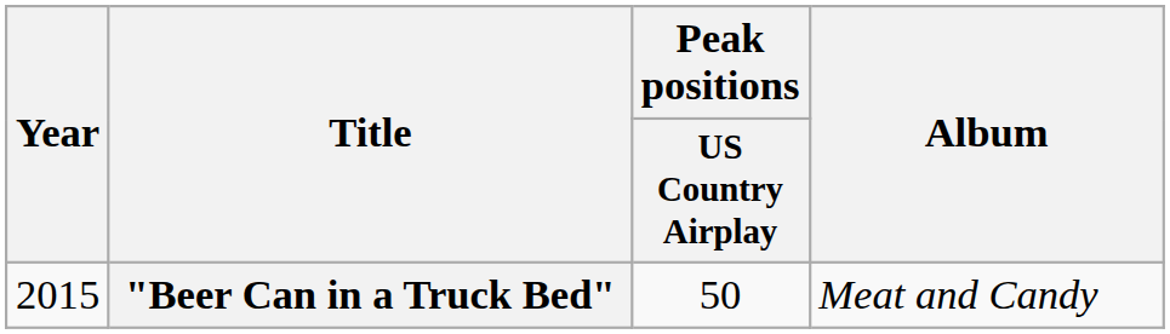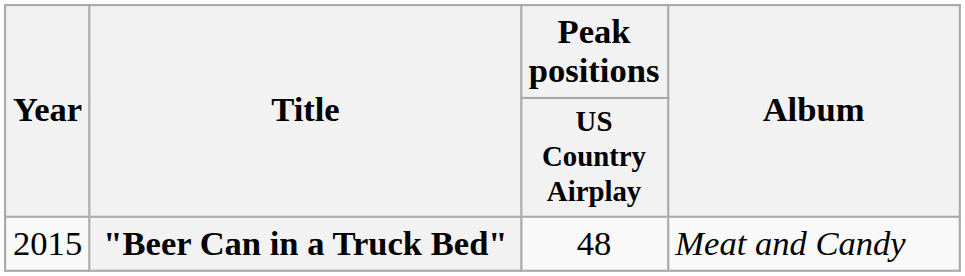 <table class="wikitable plainrowheaders" style="text-align:center;">
 <tr>
 <th rowspan="2">Year</th>
 <th rowspan="2" style="width:12em;">Title</th>
 <th colspan="1">Peak<br>positions</th>
 <th rowspan="2" style="width:8em;">Album</th>
 </tr>
 <tr style="font-size:smaller;">
 <th style="width:4em;">US Country<br>Airplay<br></th>
 </tr>
 <tr>
 <td>2015</td>
 <th scope="row">"Beer Can in a Truck Bed"</th>
-<td>50</td>
+<td>48</td>
 <td style="text-align:left;"><em>Meat and Candy</em></td>
 </tr>
 </table>
